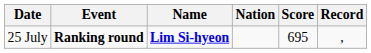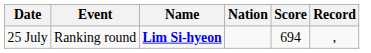 <table class="wikitable sortable" style="text-align:center" style=text-align:center>
 <tr>
 <th>Date</th>
 <th>Event</th>
 <th>Name</th>
 <th>Nation</th>
 <th>Score</th>
 <th>Record</th>
 </tr>
 <tr>
 <td>25 July</td>
-<td><strong>Ranking round</strong></td>
+<td>Ranking round</td>
 <td><strong><a href='#'>Lim Si-hyeon</a></strong></td>
 <td align=left></td>
-<td>695</td>
+<td>694</td>
 <td><strong></strong>, <em></em></td>
 </tr>
 </table>
